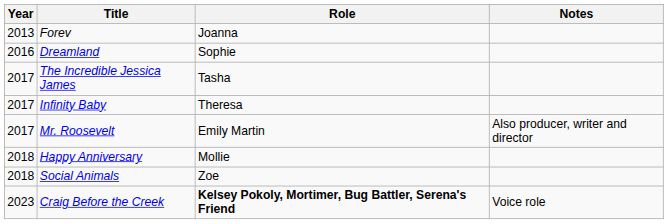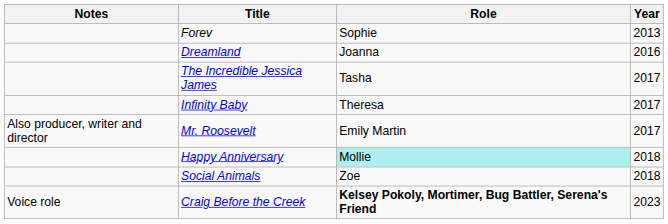 <table class="wikitable sortable">
 <tr>
-<th scope="col">Year</th>
+<th scope="col" class="unsortable">Notes</th>
 <th scope="col">Title</th>
 <th scope="col">Role</th>
-<th scope="col" class="unsortable">Notes</th>
+<th scope="col">Year</th>
 </tr>
 <tr>
+<td></td>
+<td><em>Forev</em></td>
+<td>Sophie</td>
 <td>2013</td>
-<td><em>Forev</em></td>
-<td>Joanna</td>
-<td></td>
 </tr>
 <tr>
+<td></td>
+<td><em><a href='#'>Dreamland</a></em></td>
+<td>Joanna</td>
 <td>2016</td>
-<td><em><a href='#'>Dreamland</a></em></td>
-<td>Sophie</td>
-<td></td>
 </tr>
 <tr>
-<td>2017</td>
+<td></td>
 <td><em><a href='#'>The Incredible Jessica James</a></em></td>
 <td>Tasha</td>
-<td></td>
+<td>2017</td>
 </tr>
 <tr>
-<td>2017</td>
+<td></td>
 <td><em><a href='#'>Infinity Baby</a></em></td>
 <td>Theresa</td>
-<td></td>
+<td>2017</td>
 </tr>
 <tr>
-<td>2017</td>
+<td>Also producer, writer and director</td>
 <td><em><a href='#'>Mr. Roosevelt</a></em></td>
 <td>Emily Martin</td>
-<td>Also producer, writer and director</td>
+<td>2017</td>
 </tr>
 <tr>
+<td></td>
+<td><em><a href='#'>Happy Anniversary</a></em></td>
+<td style="background: paleturquoise;">Mollie</td>
 <td>2018</td>
-<td><em><a href='#'>Happy Anniversary</a></em></td>
-<td>Mollie</td>
-<td></td>
 </tr>
 <tr>
-<td>2018</td>
+<td></td>
 <td><em><a href='#'>Social Animals</a></em></td>
 <td>Zoe</td>
-<td></td>
+<td>2018</td>
 </tr>
 <tr>
-<td>2023</td>
+<td>Voice role</td>
 <td><em><a href='#'>Craig Before the Creek</a></em></td>
 <td><strong>Kelsey Pokoly, Mortimer, Bug Battler, Serena's Friend</strong></td>
-<td>Voice role</td>
+<td>2023</td>
 </tr>
 </table>
